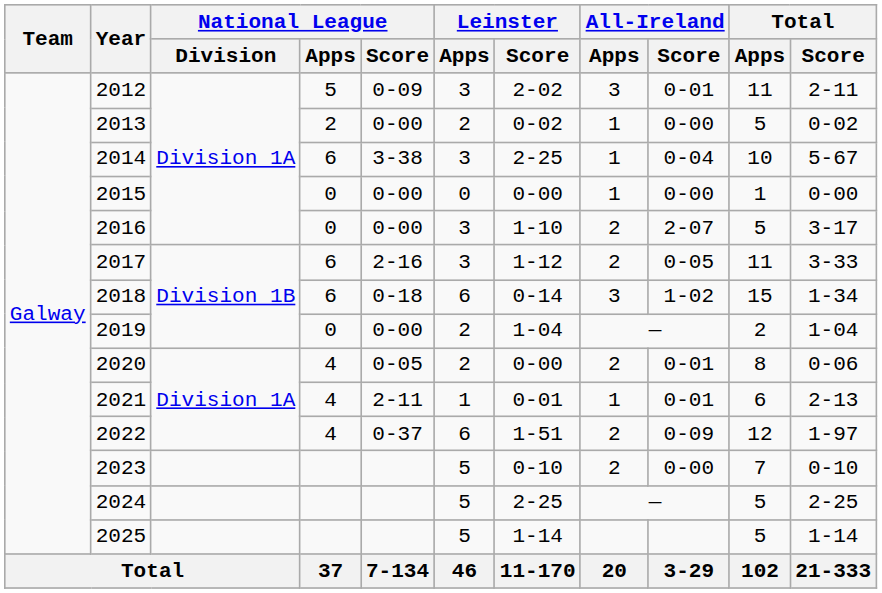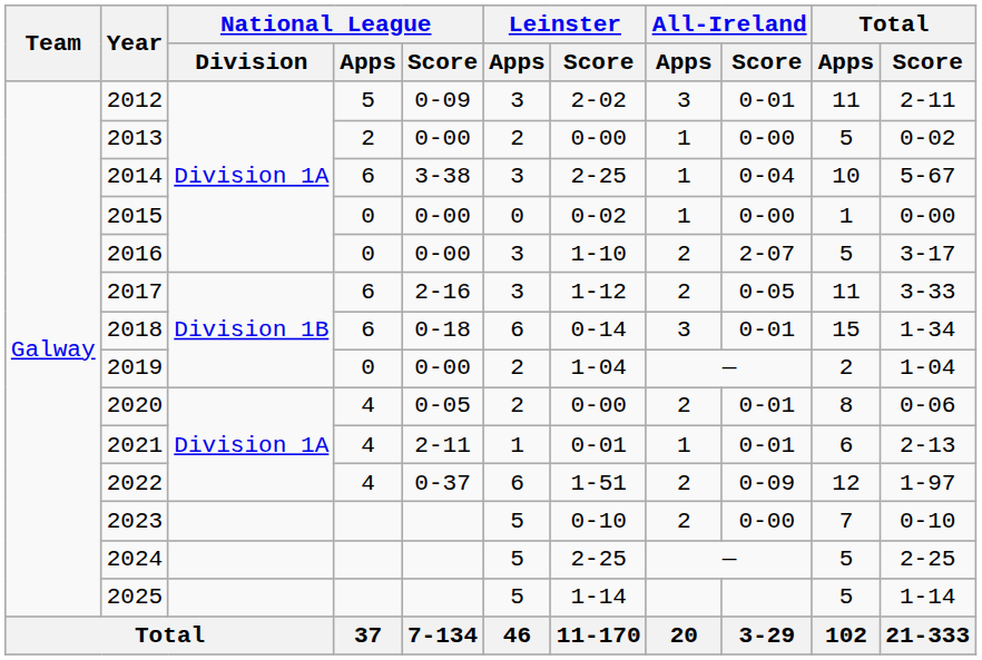 <table class="wikitable" style="text-align:center">
 <tr>
 <th rowspan="2">Team</th>
 <th rowspan="2">Year</th>
 <th colspan="3"><a href='#'>National League</a></th>
 <th colspan="2"><a href='#'>Leinster</a></th>
 <th colspan="2"><a href='#'>All-Ireland</a></th>
 <th colspan="3">Total</th>
 </tr>
 <tr>
 <th>Division</th>
 <th>Apps</th>
 <th>Score</th>
 <th>Apps</th>
 <th>Score</th>
 <th>Apps</th>
 <th>Score</th>
 <th>Apps</th>
 <th>Score</th>
 </tr>
 <tr>
 <td rowspan="14"><a href='#'>Galway</a></td>
 <td>2012</td>
 <td rowspan="5"><a href='#'>Division 1A</a></td>
 <td>5</td>
 <td>0-09</td>
 <td>3</td>
 <td>2-02</td>
 <td>3</td>
 <td>0-01</td>
 <td>11</td>
 <td>2-11</td>
 </tr>
 <tr>
 <td>2013</td>
 <td>2</td>
 <td>0-00</td>
 <td>2</td>
-<td>0-02</td>
+<td>0-00</td>
 <td>1</td>
 <td>0-00</td>
 <td>5</td>
 <td>0-02</td>
 </tr>
 <tr>
 <td>2014</td>
 <td>6</td>
 <td>3-38</td>
 <td>3</td>
 <td>2-25</td>
 <td>1</td>
 <td>0-04</td>
 <td>10</td>
 <td>5-67</td>
 </tr>
 <tr>
 <td>2015</td>
 <td>0</td>
 <td>0-00</td>
 <td>0</td>
-<td>0-00</td>
+<td>0-02</td>
 <td>1</td>
 <td>0-00</td>
 <td>1</td>
 <td>0-00</td>
 </tr>
 <tr>
 <td>2016</td>
 <td>0</td>
 <td>0-00</td>
 <td>3</td>
 <td>1-10</td>
 <td>2</td>
 <td>2-07</td>
 <td>5</td>
 <td>3-17</td>
 </tr>
 <tr>
 <td>2017</td>
 <td rowspan="3"><a href='#'>Division 1B</a></td>
 <td>6</td>
 <td>2-16</td>
 <td>3</td>
 <td>1-12</td>
 <td>2</td>
 <td>0-05</td>
 <td>11</td>
 <td>3-33</td>
 </tr>
 <tr>
 <td>2018</td>
 <td>6</td>
 <td>0-18</td>
 <td>6</td>
 <td>0-14</td>
 <td>3</td>
-<td>1-02</td>
+<td>0-01</td>
 <td>15</td>
 <td>1-34</td>
 </tr>
 <tr>
 <td>2019</td>
 <td>0</td>
 <td>0-00</td>
 <td>2</td>
 <td>1-04</td>
 <td colspan=2>—</td>
 <td>2</td>
 <td>1-04</td>
 </tr>
 <tr>
 <td>2020</td>
 <td rowspan="3"><a href='#'>Division 1A</a></td>
 <td>4</td>
 <td>0-05</td>
 <td>2</td>
 <td>0-00</td>
 <td>2</td>
 <td>0-01</td>
 <td>8</td>
 <td>0-06</td>
 </tr>
 <tr>
 <td>2021</td>
 <td>4</td>
 <td>2-11</td>
 <td>1</td>
 <td>0-01</td>
 <td>1</td>
 <td>0-01</td>
 <td>6</td>
 <td>2-13</td>
 </tr>
 <tr>
 <td>2022</td>
 <td>4</td>
 <td>0-37</td>
 <td>6</td>
 <td>1-51</td>
 <td>2</td>
 <td>0-09</td>
 <td>12</td>
 <td>1-97</td>
 </tr>
 <tr>
 <td>2023</td>
 <td></td>
 <td></td>
 <td></td>
 <td>5</td>
 <td>0-10</td>
 <td>2</td>
 <td>0-00</td>
 <td>7</td>
 <td>0-10</td>
 </tr>
 <tr>
 <td>2024</td>
 <td></td>
 <td></td>
 <td></td>
 <td>5</td>
 <td>2-25</td>
 <td colspan="2">—</td>
 <td>5</td>
 <td>2-25</td>
 </tr>
 <tr>
 <td>2025</td>
 <td></td>
 <td></td>
 <td></td>
 <td>5</td>
 <td>1-14</td>
 <td></td>
 <td></td>
 <td>5</td>
 <td>1-14</td>
 </tr>
 <tr>
 <th colspan="3">Total</th>
 <th>37</th>
 <th>7-134</th>
 <th>46</th>
 <th>11-170</th>
 <th>20</th>
 <th>3-29</th>
 <th>102</th>
 <th>21-333</th>
 </tr>
 </table>
